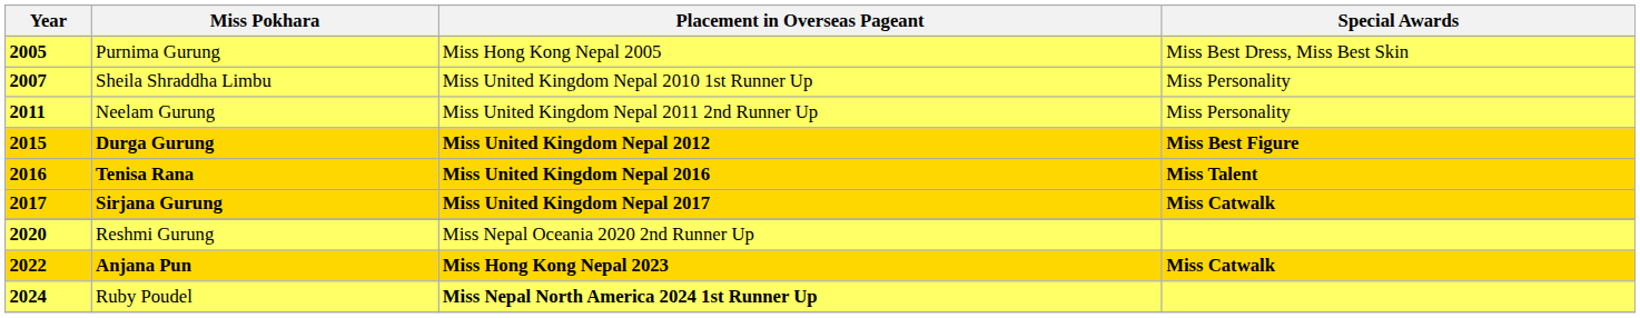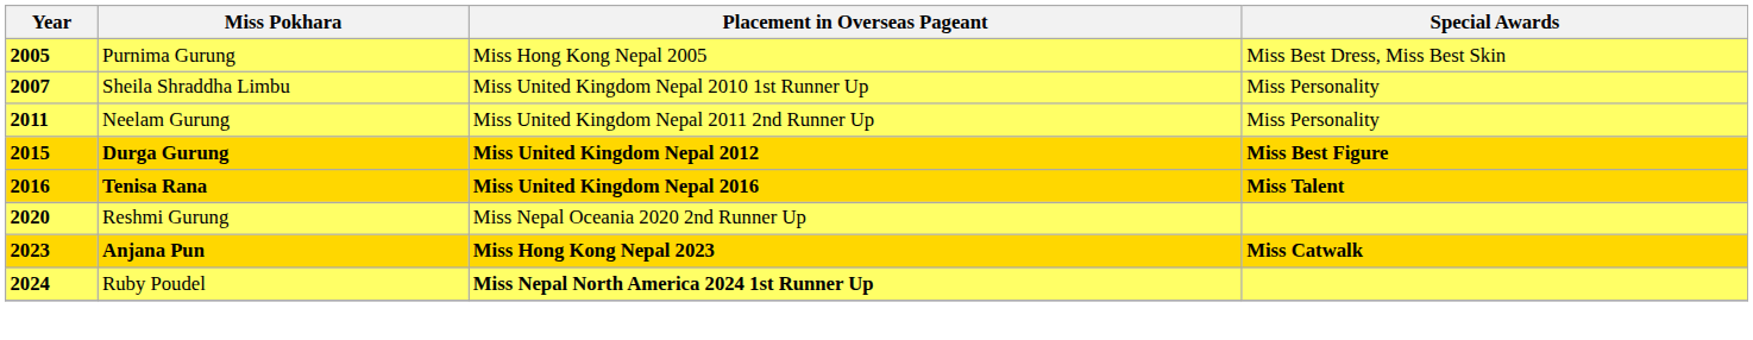 <table class="wikitable" style="width:100%; font-size:90%;">
 <tr>
 <th>Year</th>
 <th>Miss Pokhara</th>
 <th>Placement in Overseas Pageant</th>
 <th>Special Awards</th>
 </tr>
 <tr style="background-color:#FFFF66">
 <td><strong>2005</strong></td>
 <td>Purnima Gurung</td>
 <td>Miss Hong Kong Nepal 2005</td>
 <td>Miss Best Dress, Miss Best Skin</td>
 </tr>
 <tr style="background-color:#FFFF66">
 <td><strong>2007</strong></td>
 <td>Sheila Shraddha Limbu</td>
 <td>Miss United Kingdom Nepal 2010 1st Runner Up</td>
 <td>Miss Personality</td>
 </tr>
 <tr style="background-color:#FFFF66">
 <td><strong>2011</strong></td>
 <td>Neelam Gurung</td>
 <td>Miss United Kingdom Nepal 2011 2nd Runner Up</td>
 <td>Miss Personality</td>
 </tr>
 <tr style="background:GOLD; font-weight:bold;">
 <td><strong>2015</strong></td>
 <td>Durga Gurung</td>
 <td>Miss United Kingdom Nepal 2012</td>
 <td>Miss Best Figure</td>
 </tr>
 <tr style="background:GOLD; font-weight:bold;">
 <td><strong>2016</strong></td>
 <td>Tenisa Rana</td>
 <td>Miss United Kingdom Nepal 2016</td>
 <td>Miss Talent</td>
 </tr>
 <tr style="background:GOLD; font-weight:bold;">
-<td><strong>2017</strong></td>
-<td>Sirjana Gurung</td>
-<td>Miss United Kingdom Nepal 2017</td>
-<td>Miss Catwalk</td>
-</tr>
-<tr style="background:GOLD; font-weight:bold;">
 </tr>
 <tr style="background-color:#FFFF66">
 <td><strong>2020</strong></td>
 <td>Reshmi Gurung</td>
 <td>Miss Nepal Oceania 2020 2nd Runner Up</td>
 <td></td>
 </tr>
 <tr style="background:GOLD; font-weight:bold;">
-<td><strong>2022</strong></td>
+<td><strong>2023</strong></td>
 <td>Anjana Pun</td>
 <td>Miss Hong Kong Nepal 2023</td>
 <td>Miss Catwalk</td>
 </tr>
 <tr style="background-color:#FFFF66">
 <td><strong>2024</strong></td>
 <td>Ruby Poudel</td>
 <td><strong>Miss Nepal North America 2024 1st Runner Up</strong></td>
 <td></td>
 </tr>
 <tr>
 </tr>
 </table>
